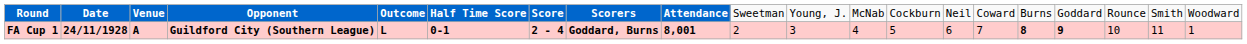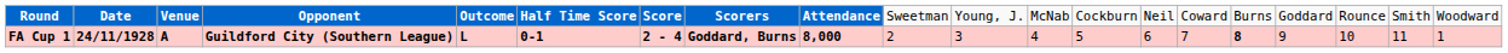 <table class="wikitable">
 <tr>
 <td style="background:#0066CC; color:#FFFFFF; text-align:center;"><strong>Round</strong></td>
 <td style="background:#0066CC; color:#FFFFFF; text-align:center;"><strong>Date</strong></td>
 <td style="background:#0066CC; color:#FFFFFF; text-align:center;"><strong>Venue</strong></td>
 <td style="background:#0066CC; color:#FFFFFF; text-align:center;"><strong>Opponent</strong></td>
 <td style="background:#0066CC; color:#FFFFFF; text-align:center;"><strong>Outcome</strong></td>
 <td style="background:#0066CC; color:#FFFFFF; text-align:center;"><strong>Half Time Score</strong></td>
 <td style="background:#0066CC; color:#FFFFFF; text-align:center;"><strong>Score</strong></td>
 <td style="background:#0066CC; color:#FFFFFF; text-align:center;"><strong>Scorers</strong></td>
 <td style="background:#0066CC; color:#FFFFFF; text-align:center;"><strong>Attendance</strong></td>
 <td>Sweetman</td>
 <td>Young, J.</td>
 <td>McNab</td>
 <td>Cockburn</td>
 <td>Neil</td>
 <td>Coward</td>
 <td>Burns</td>
 <td>Goddard</td>
 <td>Rounce</td>
 <td>Smith</td>
 <td>Woodward</td>
 </tr>
 <tr bgcolor="#FFCCCC">
 <td><strong>FA Cup 1</strong></td>
 <td><strong>24/11/1928</strong></td>
 <td><strong>A</strong></td>
 <td><strong>Guildford City (Southern League)</strong></td>
 <td><strong>L</strong></td>
 <td><strong>0-1</strong></td>
 <td><strong>2 - 4</strong></td>
 <td><strong>Goddard, Burns</strong></td>
-<td><strong>8,001</strong></td>
+<td><strong>8,000</strong></td>
 <td>2</td>
 <td>3</td>
 <td>4</td>
 <td>5</td>
 <td>6</td>
 <td>7</td>
 <td><strong>8</strong></td>
-<td><strong>9</strong></td>
+<td>9</td>
 <td>10</td>
 <td>11</td>
 <td>1</td>
 </tr>
 </table>
